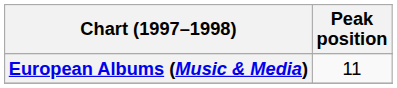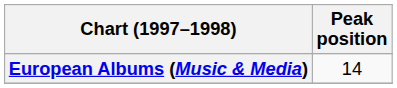 <table class="wikitable sortable plainrowheaders" style="text-align:center">
 <tr>
 <th scope="col">Chart (1997–1998)</th>
 <th scope="col">Peak<br>position</th>
 </tr>
 <tr>
 </tr>
 <tr>
 </tr>
 <tr>
 </tr>
 <tr>
 </tr>
 <tr>
 <th scope="row"><a href='#'>European Albums</a> (<em><a href='#'>Music & Media</a></em>)</th>
-<td>11</td>
+<td>14</td>
 </tr>
 <tr>
 </tr>
 <tr>
 </tr>
 <tr>
 </tr>
 <tr>
 </tr>
 <tr>
 </tr>
 </table>
